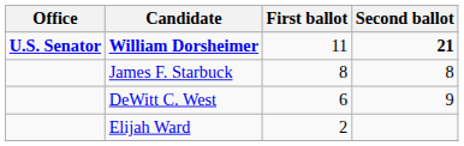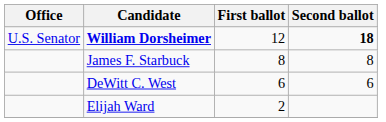 <table class=wikitable>
 <tr bgcolor=lightgrey>
 <th>Office</th>
 <th>Candidate</th>
 <th>First ballot</th>
 <th>Second ballot</th>
 </tr>
 <tr>
-<td><strong><a href='#'>U.S. Senator</a></strong></td>
+<td><a href='#'>U.S. Senator</a></td>
 <td><strong><a href='#'>William Dorsheimer</a></strong></td>
-<td align="right">11</td>
-<td align="right"><strong>21</strong></td>
+<td align="right">12</td>
+<td align="right"><strong>18</strong></td>
 </tr>
 <tr>
 <td></td>
 <td><a href='#'>James F. Starbuck</a></td>
 <td align="right">8</td>
 <td align="right">8</td>
 </tr>
 <tr>
 <td></td>
 <td><a href='#'>DeWitt C. West</a></td>
 <td align="right">6</td>
-<td align="right">9</td>
+<td align="right">6</td>
 </tr>
 <tr>
 <td></td>
 <td><a href='#'>Elijah Ward</a></td>
 <td align="right">2</td>
 <td></td>
 </tr>
 <tr>
 </tr>
 </table>
